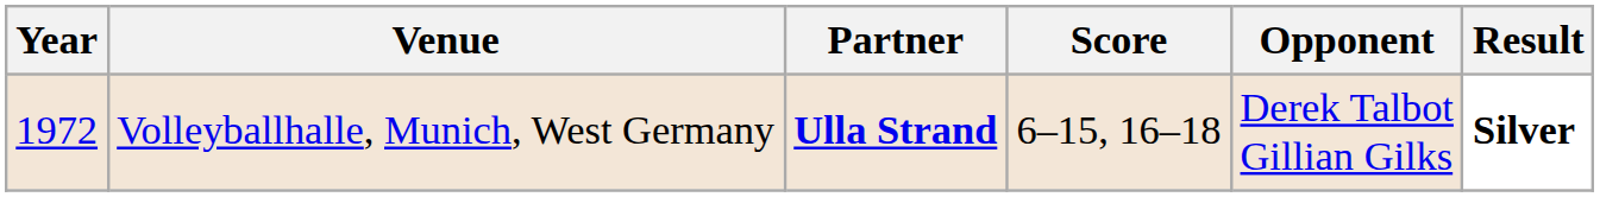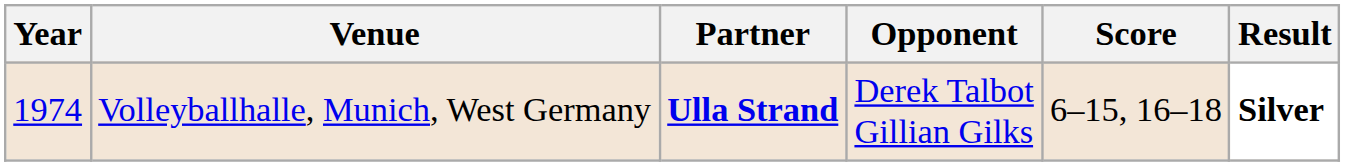 <table class="sortable wikitable" style="font-size: 90%;">
 <tr>
 <th>Year</th>
 <th>Venue</th>
 <th>Partner</th>
+<th>Opponent</th>
 <th>Score</th>
-<th>Opponent</th>
 <th>Result</th>
 </tr>
 <tr style="background:#F3E6D7">
-<td align="center"><a href='#'>1972</a></td>
+<td align="center"><a href='#'>1974</a></td>
 <td align="left"><a href='#'>Volleyballhalle</a>, <a href='#'>Munich</a>, West Germany</td>
 <td align="left"><strong> <a href='#'>Ulla Strand</a></strong></td>
+<td align="left"> <a href='#'>Derek Talbot</a><br> <a href='#'>Gillian Gilks</a></td>
 <td align="left">6–15, 16–18</td>
-<td align="left"> <a href='#'>Derek Talbot</a><br> <a href='#'>Gillian Gilks</a></td>
 <td style="text-align:left; background:white"> <strong>Silver</strong></td>
 </tr>
 </table>
